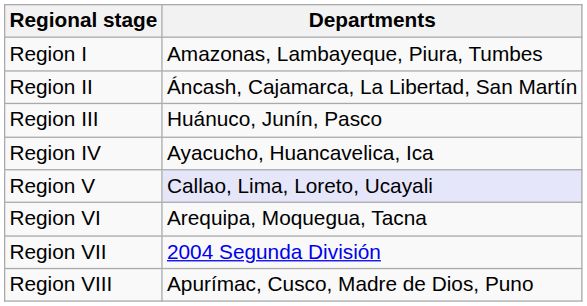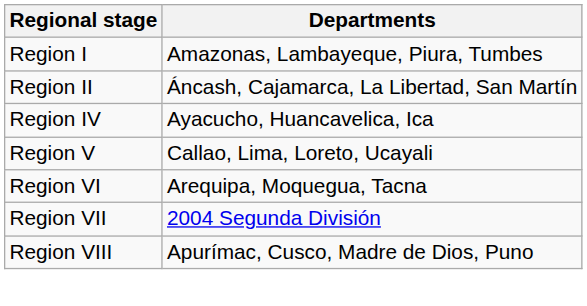 <table class="wikitable">
 <tr>
 <th>Regional stage</th>
 <th>Departments</th>
 </tr>
 <tr>
 <td>Region I</td>
 <td>Amazonas, Lambayeque, Piura, Tumbes</td>
 </tr>
 <tr>
 <td>Region II</td>
 <td>Áncash, Cajamarca, La Libertad, San Martín</td>
 </tr>
 <tr>
-<td>Region III</td>
-<td>Huánuco, Junín, Pasco</td>
-</tr>
-<tr>
 <td>Region IV</td>
 <td>Ayacucho, Huancavelica, Ica</td>
 </tr>
 <tr>
 <td>Region V</td>
-<td style="background: lavender;">Callao, Lima, Loreto, Ucayali</td>
+<td>Callao, Lima, Loreto, Ucayali</td>
 </tr>
 <tr>
 <td>Region VI</td>
 <td>Arequipa, Moquegua, Tacna</td>
 </tr>
 <tr>
 <td>Region VII</td>
 <td><a href='#'>2004 Segunda División</a></td>
 </tr>
 <tr>
 <td>Region VIII</td>
 <td>Apurímac, Cusco, Madre de Dios, Puno</td>
 </tr>
 </table>
